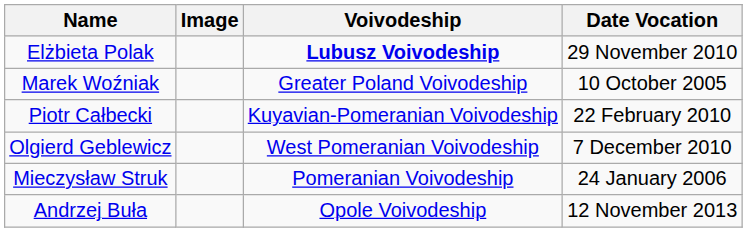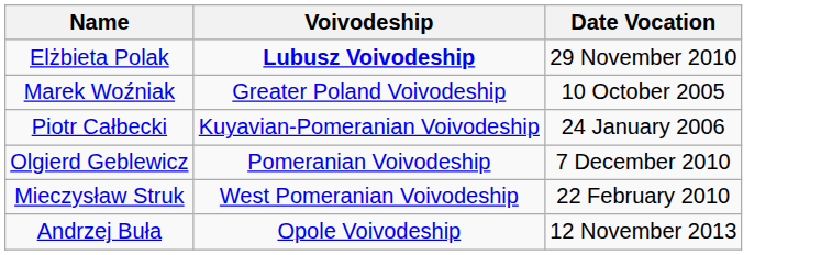 <table class="wikitable plainrowheaders" style="text-align:center;">
 <tr>
 <th>Name</th>
-<th>Image</th>
 <th>Voivodeship</th>
 <th>Date Vocation</th>
 </tr>
 <tr>
 <td><a href='#'>Elżbieta Polak</a></td>
-<td></td>
 <td><strong><a href='#'>Lubusz Voivodeship</a></strong></td>
 <td>29 November 2010</td>
 </tr>
 <tr>
 <td><a href='#'>Marek Woźniak</a></td>
-<td></td>
 <td><a href='#'>Greater Poland Voivodeship</a></td>
 <td>10 October 2005</td>
 </tr>
 <tr>
 <td><a href='#'>Piotr Całbecki</a></td>
-<td></td>
 <td><a href='#'>Kuyavian-Pomeranian Voivodeship</a></td>
-<td>22 February 2010</td>
+<td>24 January 2006</td>
 </tr>
 <tr>
 <td><a href='#'>Olgierd Geblewicz</a></td>
-<td></td>
-<td><a href='#'>West Pomeranian Voivodeship</a></td>
+<td><a href='#'>Pomeranian Voivodeship</a></td>
 <td>7 December 2010</td>
 </tr>
 <tr>
 <td><a href='#'>Mieczysław Struk</a></td>
-<td></td>
-<td><a href='#'>Pomeranian Voivodeship</a></td>
-<td>24 January 2006</td>
+<td><a href='#'>West Pomeranian Voivodeship</a></td>
+<td>22 February 2010</td>
 </tr>
 <tr>
 <td><a href='#'>Andrzej Buła</a></td>
-<td></td>
 <td><a href='#'>Opole Voivodeship</a></td>
 <td>12 November 2013</td>
 </tr>
 </table>
